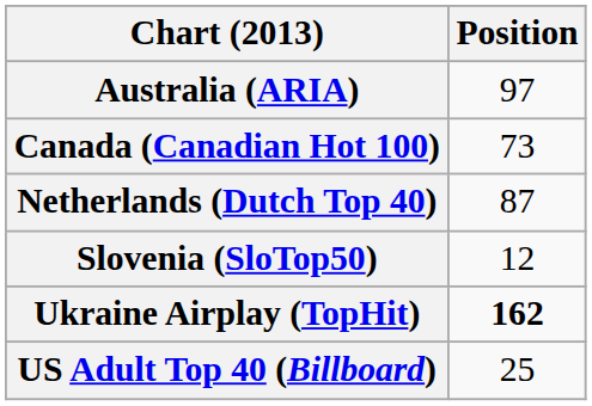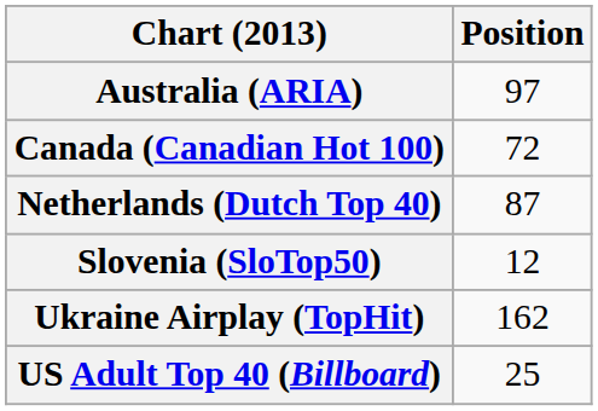 <table class="wikitable plainrowheaders sortable" style="text-align:center;">
 <tr>
 <th>Chart (2013)</th>
 <th>Position</th>
 </tr>
 <tr>
 <th scope="row">Australia (<a href='#'>ARIA</a>)</th>
 <td align="center">97</td>
 </tr>
 <tr>
 <th scope="row">Canada (<a href='#'>Canadian Hot 100</a>)</th>
-<td align="center">73</td>
+<td align="center">72</td>
 </tr>
 <tr>
 <th scope="row">Netherlands (<a href='#'>Dutch Top 40</a>)</th>
 <td align="center">87</td>
 </tr>
 <tr>
 <th scope="row">Slovenia (<a href='#'>SloTop50</a>)</th>
 <td align=center>12</td>
 </tr>
 <tr>
 <th scope="row">Ukraine Airplay (<a href='#'>TopHit</a>)</th>
-<td style="text-align:center;"><strong>162</strong></td>
+<td style="text-align:center;">162</td>
 </tr>
 <tr>
 <th scope="row">US <a href='#'>Adult Top 40</a> (<em><a href='#'>Billboard</a></em>)</th>
 <td style="text-align:center;">25</td>
 </tr>
 </table>
